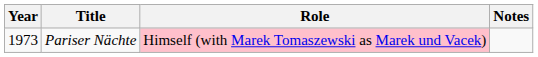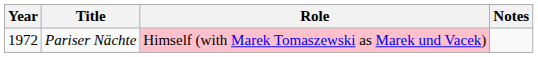 <table class="wikitable sortable">
 <tr>
 <th>Year</th>
 <th>Title</th>
 <th>Role</th>
 <th class="unsortable">Notes</th>
 </tr>
 <tr>
-<td>1973</td>
+<td>1972</td>
 <td><em>Pariser Nächte</em></td>
 <td style="background: pink;">Himself (with <a href='#'>Marek Tomaszewski</a> as <a href='#'>Marek und Vacek</a>)</td>
 <td></td>
 </tr>
 </table>
